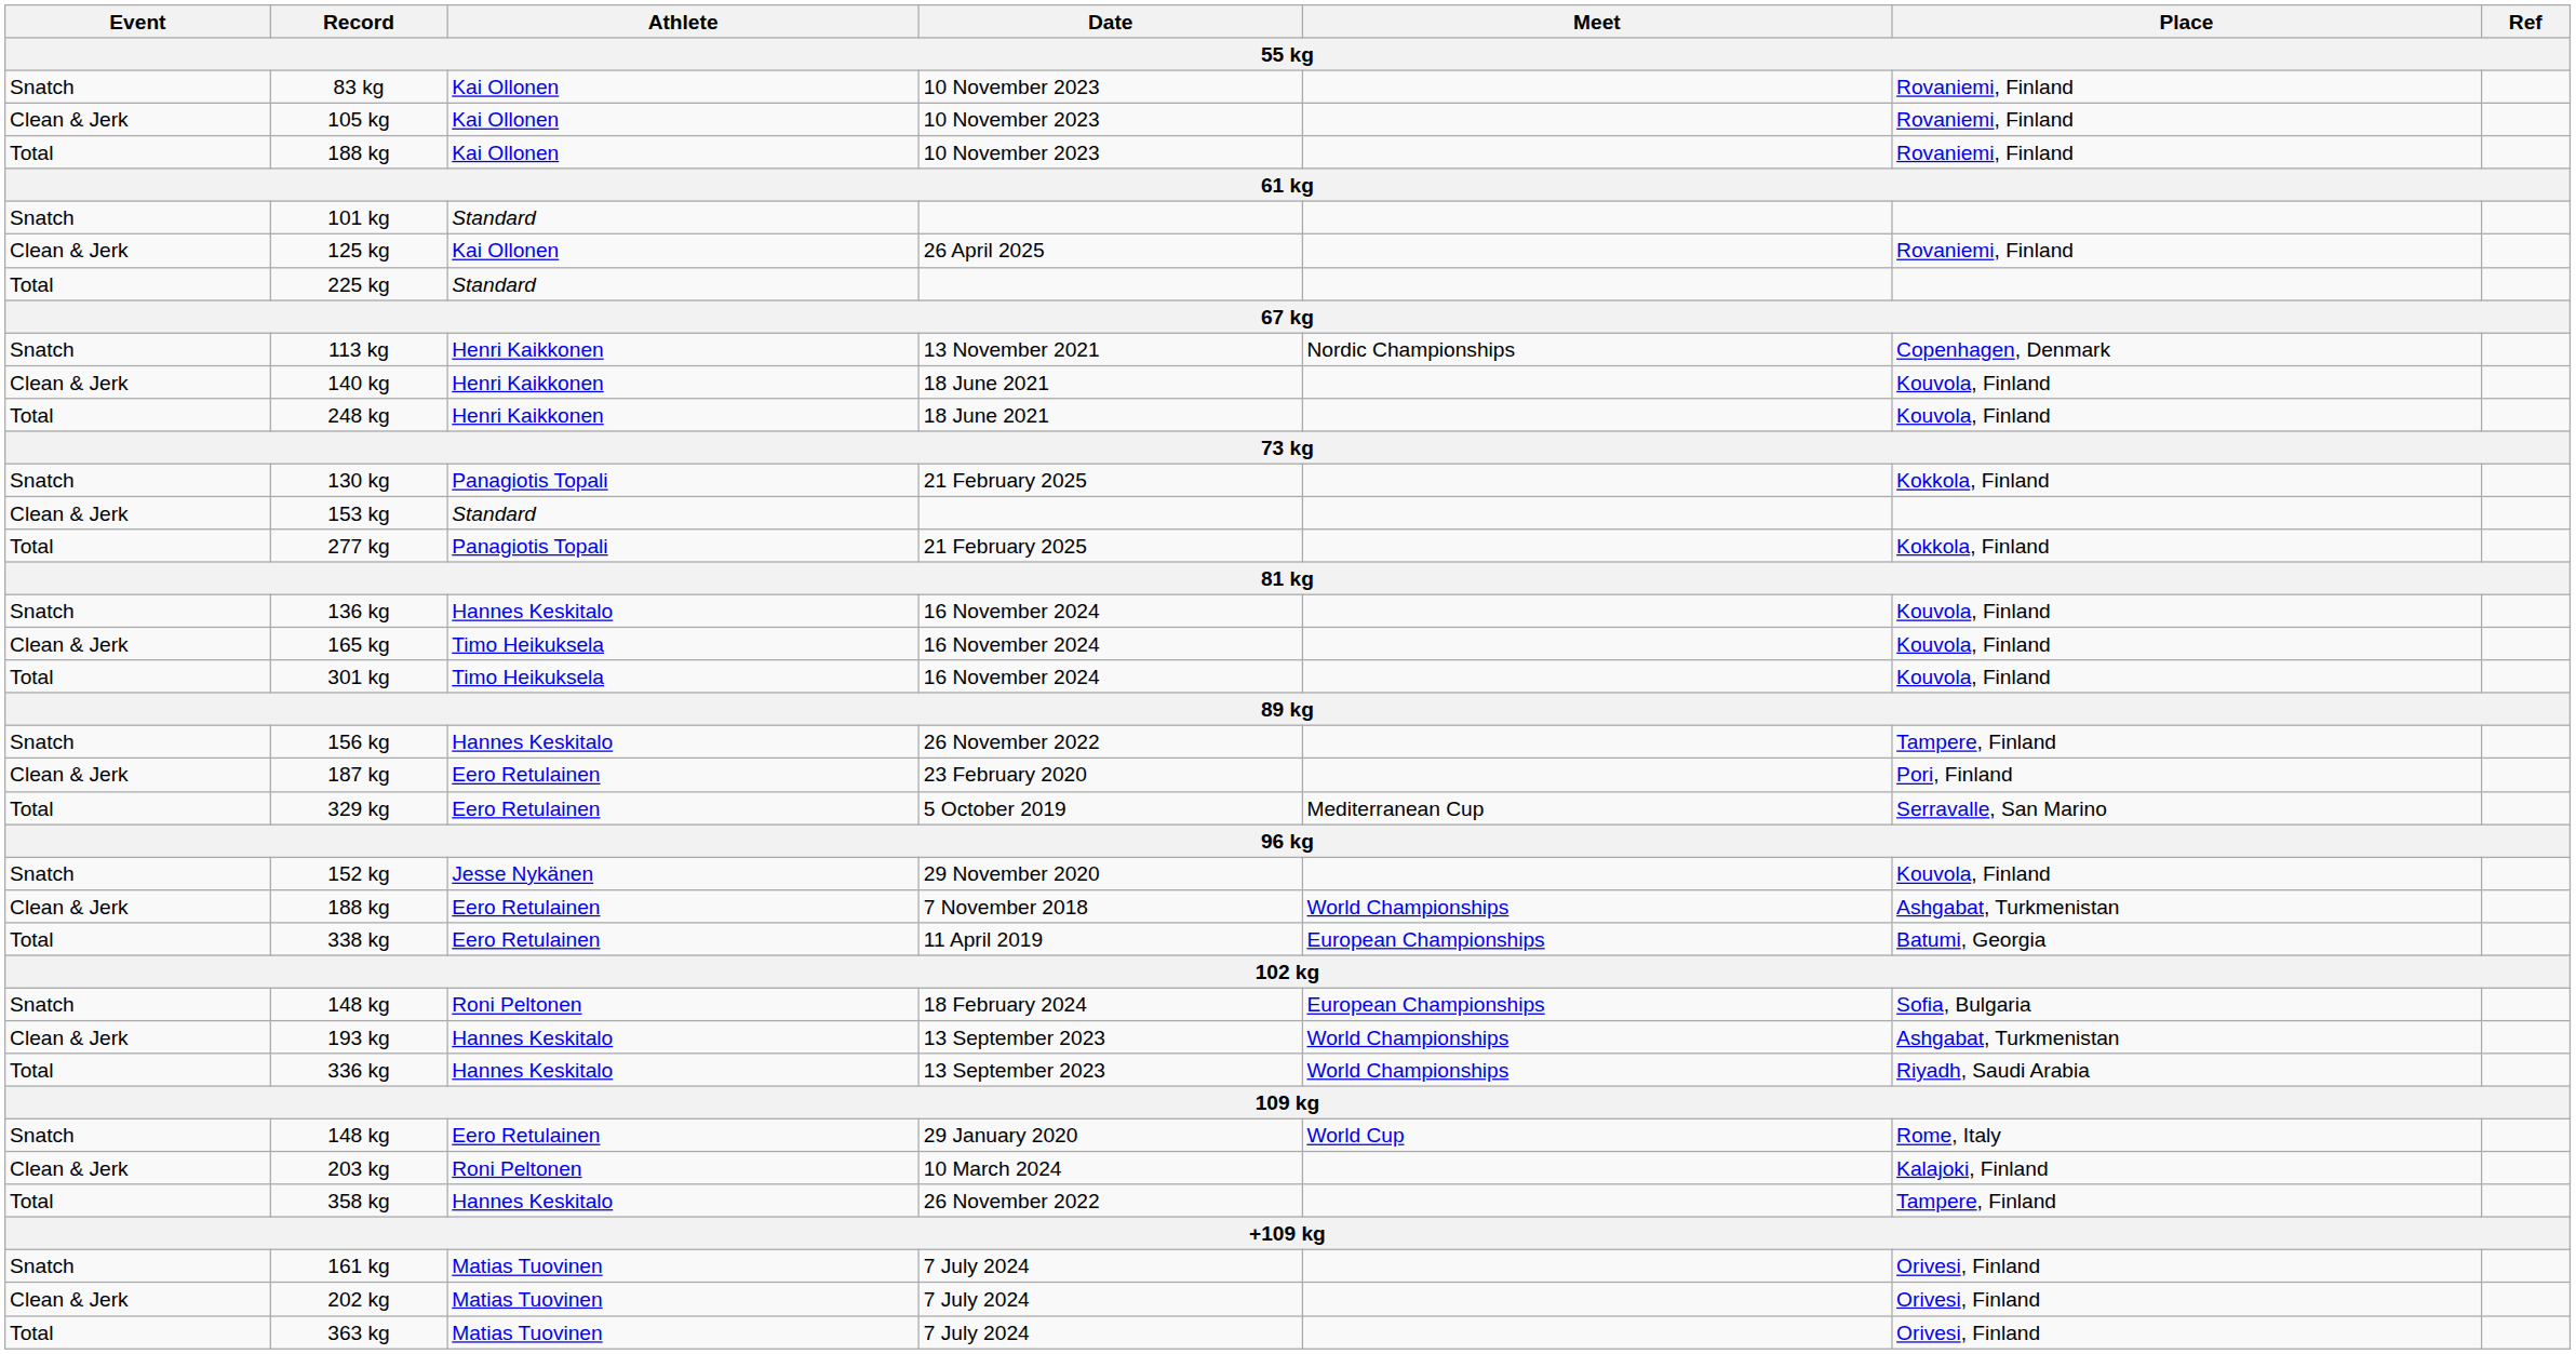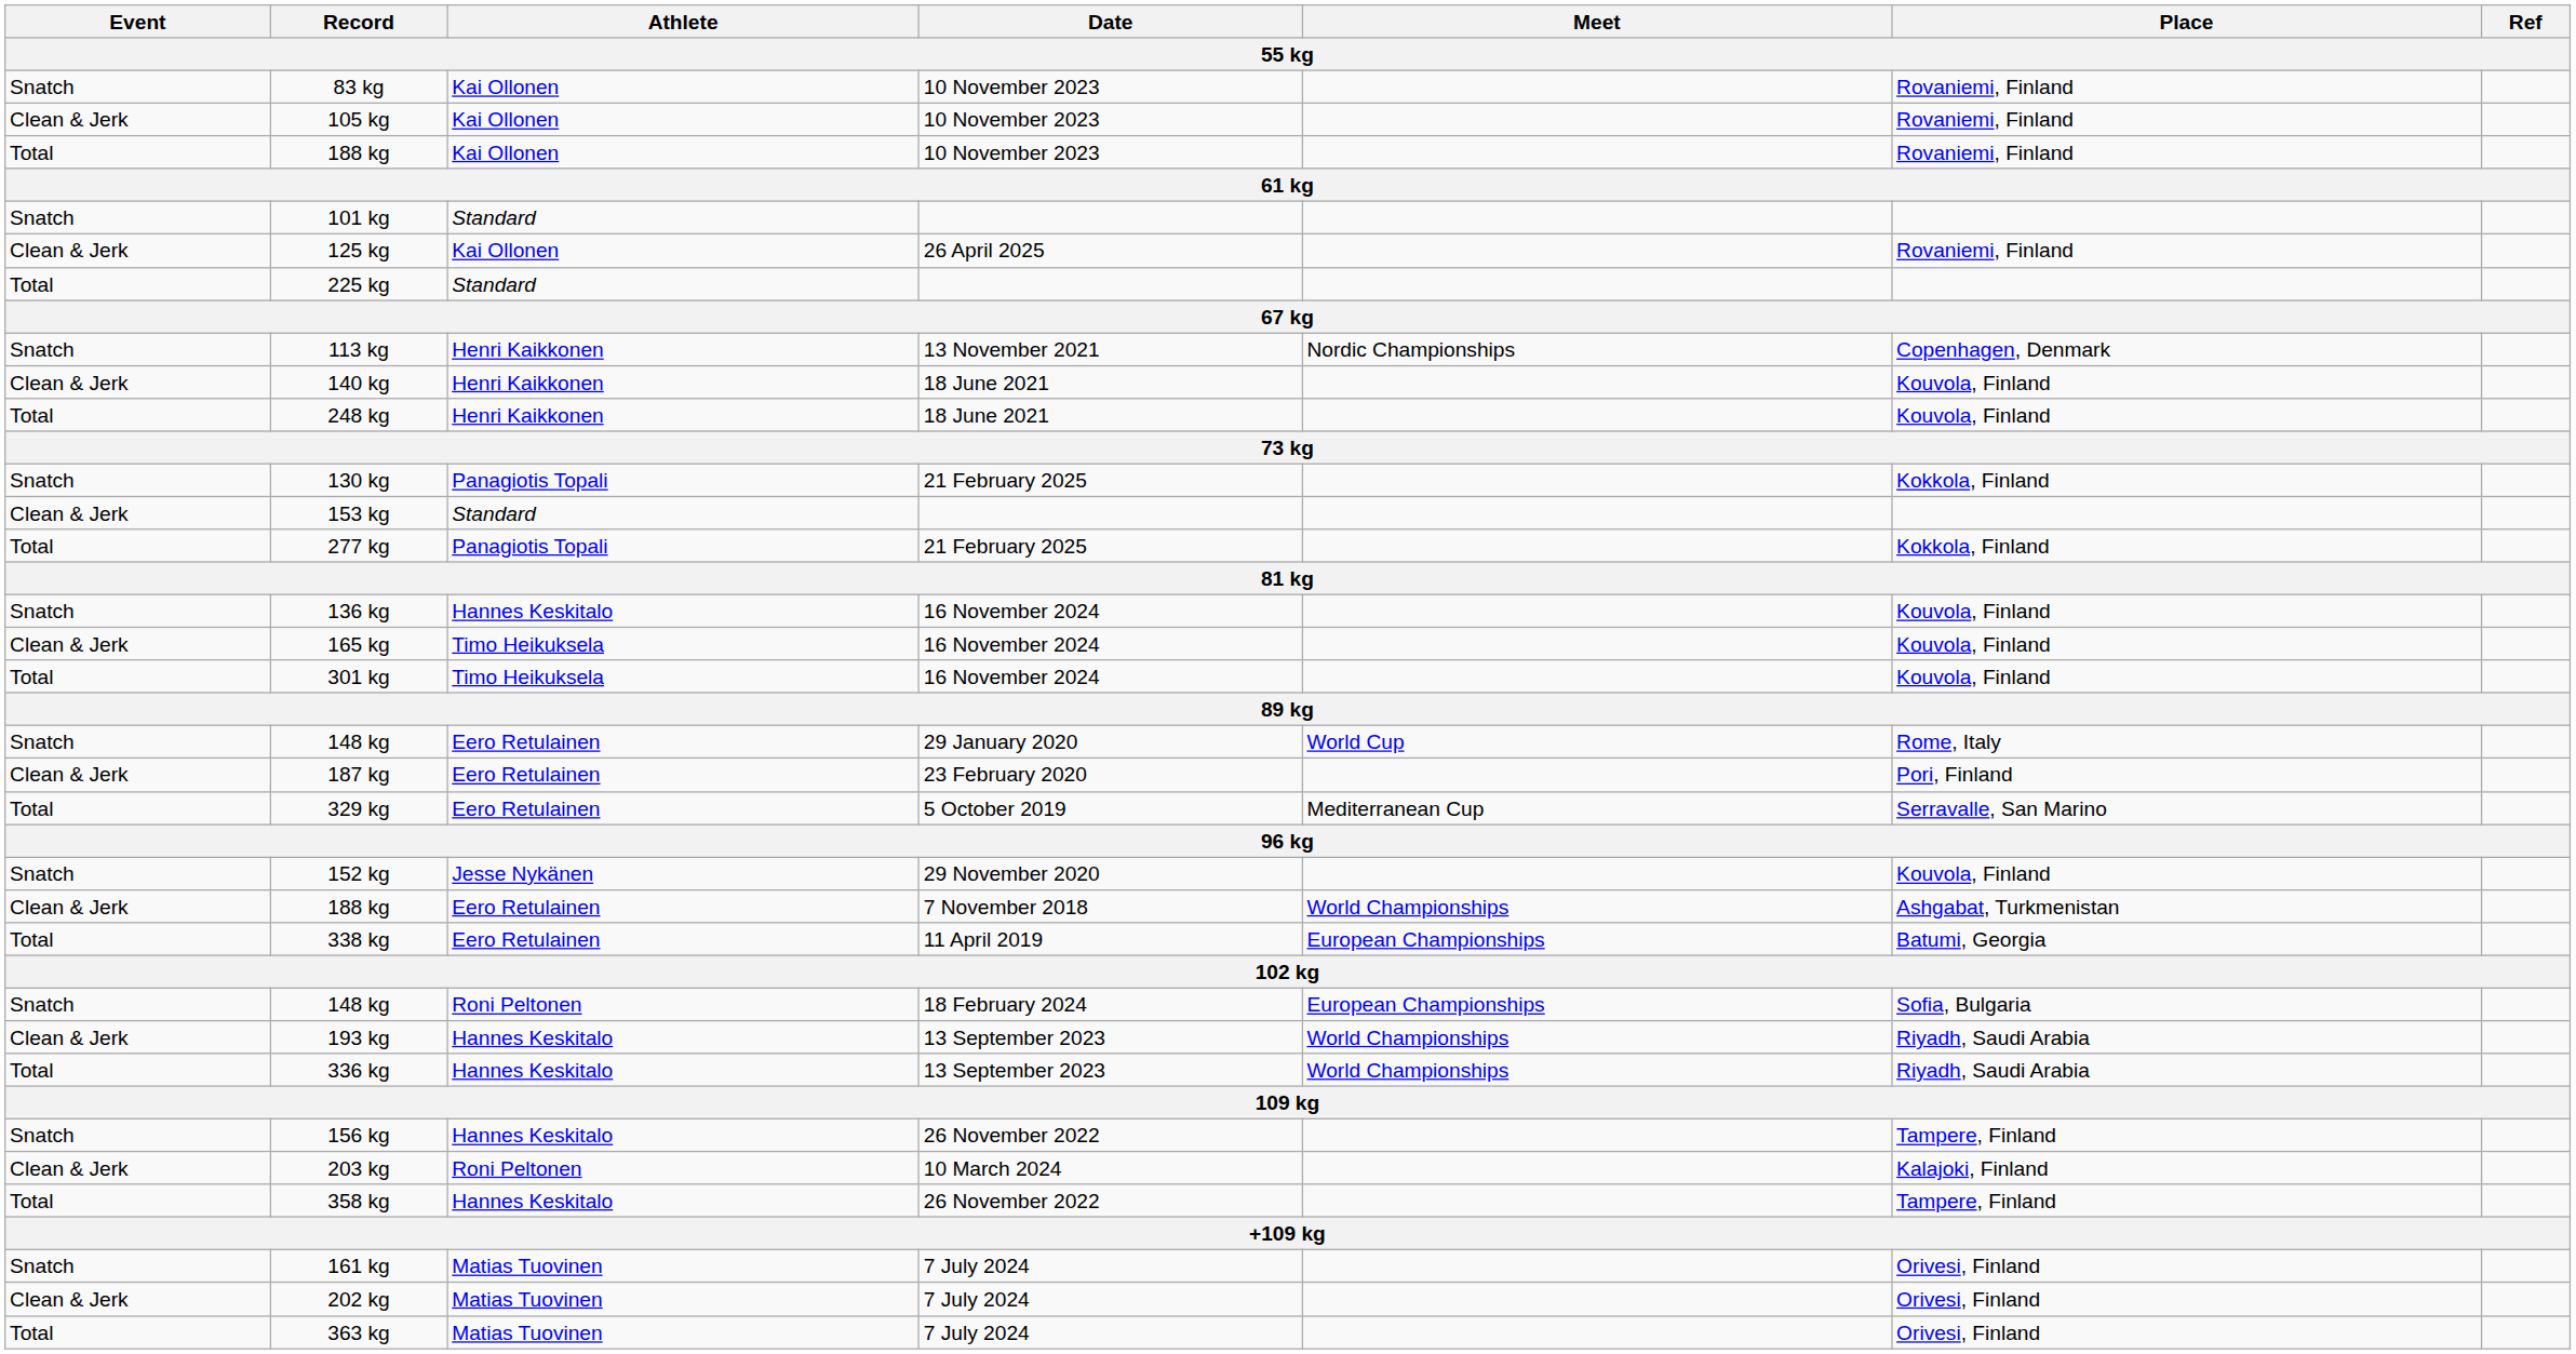 <table class="wikitable" style="font-size:95%; width: 95%;">
 <tr>
 <th width=9%>Event</th>
 <th width=6%>Record</th>
 <th width=16%>Athlete</th>
 <th width=13%>Date</th>
 <th width=20%>Meet</th>
 <th width=20%>Place</th>
 <th width=3%>Ref</th>
 </tr>
 <tr bgcolor="#DDDDDD">
 <th colspan="7">55 kg</th>
 </tr>
 <tr>
 <td>Snatch</td>
 <td align="center">83 kg</td>
 <td><a href='#'>Kai Ollonen</a></td>
 <td>10 November 2023</td>
 <td></td>
 <td><a href='#'>Rovaniemi</a>, Finland</td>
 <td></td>
 </tr>
 <tr>
 <td>Clean & Jerk</td>
 <td align="center">105 kg</td>
 <td><a href='#'>Kai Ollonen</a></td>
 <td>10 November 2023</td>
 <td></td>
 <td><a href='#'>Rovaniemi</a>, Finland</td>
 <td></td>
 </tr>
 <tr>
 <td>Total</td>
 <td align="center">188 kg</td>
 <td><a href='#'>Kai Ollonen</a></td>
 <td>10 November 2023</td>
 <td></td>
 <td><a href='#'>Rovaniemi</a>, Finland</td>
 <td></td>
 </tr>
 <tr bgcolor="#DDDDDD">
 <th colspan="7">61 kg</th>
 </tr>
 <tr>
 <td>Snatch</td>
 <td align="center">101 kg</td>
 <td><em>Standard</em></td>
 <td></td>
 <td></td>
 <td></td>
 <td></td>
 </tr>
 <tr>
 <td>Clean & Jerk</td>
 <td align="center">125 kg</td>
 <td><a href='#'>Kai Ollonen</a></td>
 <td>26 April 2025</td>
 <td></td>
 <td><a href='#'>Rovaniemi</a>, Finland</td>
 <td></td>
 </tr>
 <tr>
 <td>Total</td>
 <td align="center">225 kg</td>
 <td><em>Standard</em></td>
 <td></td>
 <td></td>
 <td></td>
 <td></td>
 </tr>
 <tr bgcolor="#DDDDDD">
 <th colspan="7">67 kg</th>
 </tr>
 <tr>
 <td>Snatch</td>
 <td align="center">113 kg</td>
 <td><a href='#'>Henri Kaikkonen</a></td>
 <td>13 November 2021</td>
 <td>Nordic Championships</td>
 <td><a href='#'>Copenhagen</a>, Denmark</td>
 <td></td>
 </tr>
 <tr>
 <td>Clean & Jerk</td>
 <td align="center">140 kg</td>
 <td><a href='#'>Henri Kaikkonen</a></td>
 <td>18 June 2021</td>
 <td></td>
 <td><a href='#'>Kouvola</a>, Finland</td>
 <td></td>
 </tr>
 <tr>
 <td>Total</td>
 <td align="center">248 kg</td>
 <td><a href='#'>Henri Kaikkonen</a></td>
 <td>18 June 2021</td>
 <td></td>
 <td><a href='#'>Kouvola</a>, Finland</td>
 <td></td>
 </tr>
 <tr bgcolor="#DDDDDD">
 <th colspan="7">73 kg</th>
 </tr>
 <tr>
 <td>Snatch</td>
 <td align="center">130 kg</td>
 <td><a href='#'>Panagiotis Topali</a></td>
 <td>21 February 2025</td>
 <td></td>
 <td><a href='#'>Kokkola</a>, Finland</td>
 <td></td>
 </tr>
 <tr>
 <td>Clean & Jerk</td>
 <td align="center">153 kg</td>
 <td><em>Standard</em></td>
 <td></td>
 <td></td>
 <td></td>
 <td></td>
 </tr>
 <tr>
 <td>Total</td>
 <td align="center">277 kg</td>
 <td><a href='#'>Panagiotis Topali</a></td>
 <td>21 February 2025</td>
 <td></td>
 <td><a href='#'>Kokkola</a>, Finland</td>
 <td></td>
 </tr>
 <tr bgcolor="#DDDDDD">
 <th colspan="7">81 kg</th>
 </tr>
 <tr>
 <td>Snatch</td>
 <td align="center">136 kg</td>
 <td><a href='#'>Hannes Keskitalo</a></td>
 <td>16 November 2024</td>
 <td></td>
 <td><a href='#'>Kouvola</a>, Finland</td>
 <td></td>
 </tr>
 <tr>
 <td>Clean & Jerk</td>
 <td align="center">165 kg</td>
 <td><a href='#'>Timo Heikuksela</a></td>
 <td>16 November 2024</td>
 <td></td>
 <td><a href='#'>Kouvola</a>, Finland</td>
 <td></td>
 </tr>
 <tr>
 <td>Total</td>
 <td align="center">301 kg</td>
 <td><a href='#'>Timo Heikuksela</a></td>
 <td>16 November 2024</td>
 <td></td>
 <td><a href='#'>Kouvola</a>, Finland</td>
 <td></td>
 </tr>
 <tr bgcolor="#DDDDDD">
 <th colspan="7">89 kg</th>
 </tr>
 <tr>
 <td>Snatch</td>
-<td align="center">156 kg</td>
-<td><a href='#'>Hannes Keskitalo</a></td>
-<td>26 November 2022</td>
-<td></td>
-<td><a href='#'>Tampere</a>, Finland</td>
+<td align="center">148 kg</td>
+<td><a href='#'>Eero Retulainen</a></td>
+<td>29 January 2020</td>
+<td><a href='#'>World Cup</a></td>
+<td><a href='#'>Rome</a>, Italy</td>
 <td></td>
 </tr>
 <tr>
 <td>Clean & Jerk</td>
 <td align="center">187 kg</td>
 <td><a href='#'>Eero Retulainen</a></td>
 <td>23 February 2020</td>
 <td></td>
 <td><a href='#'>Pori</a>, Finland</td>
 <td></td>
 </tr>
 <tr>
 <td>Total</td>
 <td align="center">329 kg</td>
 <td><a href='#'>Eero Retulainen</a></td>
 <td>5 October 2019</td>
 <td>Mediterranean Cup</td>
 <td><a href='#'>Serravalle</a>, San Marino</td>
 <td></td>
 </tr>
 <tr bgcolor="#DDDDDD">
 <th colspan="7">96 kg</th>
 </tr>
 <tr>
 <td>Snatch</td>
 <td align="center">152 kg</td>
 <td><a href='#'>Jesse Nykänen</a></td>
 <td>29 November 2020</td>
 <td></td>
 <td><a href='#'>Kouvola</a>, Finland</td>
 <td></td>
 </tr>
 <tr>
 <td>Clean & Jerk</td>
 <td align="center">188 kg</td>
 <td><a href='#'>Eero Retulainen</a></td>
 <td>7 November 2018</td>
 <td><a href='#'>World Championships</a></td>
 <td><a href='#'>Ashgabat</a>, Turkmenistan</td>
 <td></td>
 </tr>
 <tr>
 <td>Total</td>
 <td align="center">338 kg</td>
 <td><a href='#'>Eero Retulainen</a></td>
 <td>11 April 2019</td>
 <td><a href='#'>European Championships</a></td>
 <td><a href='#'>Batumi</a>, Georgia</td>
 <td></td>
 </tr>
 <tr bgcolor="#DDDDDD">
 <th colspan="7">102 kg</th>
 </tr>
 <tr>
 <td>Snatch</td>
 <td align="center">148 kg</td>
 <td><a href='#'>Roni Peltonen</a></td>
 <td>18 February 2024</td>
 <td><a href='#'>European Championships</a></td>
 <td><a href='#'>Sofia</a>, Bulgaria</td>
 <td></td>
 </tr>
 <tr>
 <td>Clean & Jerk</td>
 <td align=center>193 kg</td>
 <td><a href='#'>Hannes Keskitalo</a></td>
 <td>13 September 2023</td>
 <td><a href='#'>World Championships</a></td>
-<td><a href='#'>Ashgabat</a>, Turkmenistan</td>
+<td><a href='#'>Riyadh</a>, Saudi Arabia</td>
 <td></td>
 </tr>
 <tr>
 <td>Total</td>
 <td align=center>336 kg</td>
 <td><a href='#'>Hannes Keskitalo</a></td>
 <td>13 September 2023</td>
 <td><a href='#'>World Championships</a></td>
 <td><a href='#'>Riyadh</a>, Saudi Arabia</td>
 <td></td>
 </tr>
 <tr bgcolor="#DDDDDD">
 <th colspan="7">109 kg</th>
 </tr>
 <tr>
 <td>Snatch</td>
-<td align="center">148 kg</td>
-<td><a href='#'>Eero Retulainen</a></td>
-<td>29 January 2020</td>
-<td><a href='#'>World Cup</a></td>
-<td><a href='#'>Rome</a>, Italy</td>
+<td align="center">156 kg</td>
+<td><a href='#'>Hannes Keskitalo</a></td>
+<td>26 November 2022</td>
+<td></td>
+<td><a href='#'>Tampere</a>, Finland</td>
 <td></td>
 </tr>
 <tr>
 <td>Clean & Jerk</td>
 <td align="center">203 kg</td>
 <td><a href='#'>Roni Peltonen</a></td>
 <td>10 March 2024</td>
 <td></td>
 <td><a href='#'>Kalajoki</a>, Finland</td>
 <td></td>
 </tr>
 <tr>
 <td>Total</td>
 <td align="center">358 kg</td>
 <td><a href='#'>Hannes Keskitalo</a></td>
 <td>26 November 2022</td>
 <td></td>
 <td><a href='#'>Tampere</a>, Finland</td>
 <td></td>
 </tr>
 <tr bgcolor="#DDDDDD">
 <th colspan="7">+109 kg</th>
 </tr>
 <tr>
 <td>Snatch</td>
 <td align="center">161 kg</td>
 <td><a href='#'>Matias Tuovinen</a></td>
 <td>7 July 2024</td>
 <td></td>
 <td><a href='#'>Orivesi</a>, Finland</td>
 <td></td>
 </tr>
 <tr>
 <td>Clean & Jerk</td>
 <td align="center">202 kg</td>
 <td><a href='#'>Matias Tuovinen</a></td>
 <td>7 July 2024</td>
 <td></td>
 <td><a href='#'>Orivesi</a>, Finland</td>
 <td></td>
 </tr>
 <tr>
 <td>Total</td>
 <td align="center">363 kg</td>
 <td><a href='#'>Matias Tuovinen</a></td>
 <td>7 July 2024</td>
 <td></td>
 <td><a href='#'>Orivesi</a>, Finland</td>
 <td></td>
 </tr>
 </table>
